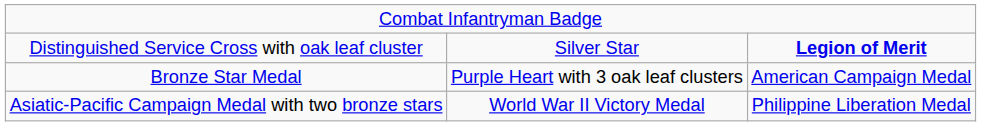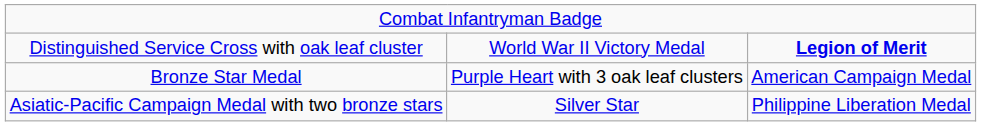 <table class="wikitable" style="margin:1em auto; text-align:center;">
 <tr>
 <td colspan="3"><a href='#'>Combat Infantryman Badge</a></td>
 </tr>
 <tr>
 <td><a href='#'>Distinguished Service Cross</a> with <a href='#'>oak leaf cluster</a></td>
-<td><a href='#'>Silver Star</a></td>
+<td><a href='#'>World War II Victory Medal</a></td>
 <td><strong><a href='#'>Legion of Merit</a></strong></td>
 </tr>
 <tr>
 <td><a href='#'>Bronze Star Medal</a></td>
 <td><a href='#'>Purple Heart</a> with 3 oak leaf clusters</td>
 <td><a href='#'>American Campaign Medal</a></td>
 </tr>
 <tr>
 <td><a href='#'>Asiatic-Pacific Campaign Medal</a> with two <a href='#'> bronze stars</a></td>
-<td><a href='#'>World War II Victory Medal</a></td>
+<td><a href='#'>Silver Star</a></td>
 <td><a href='#'>Philippine Liberation Medal</a></td>
 </tr>
 </table>
